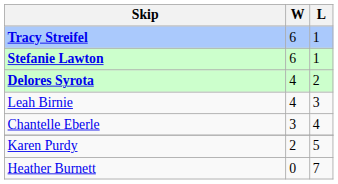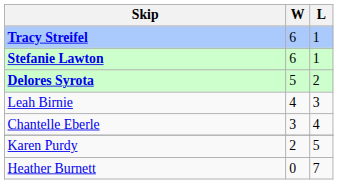 <table class="wikitable">
 <tr>
 <th bgcolor="#efefef" width="320">Skip</th>
 <th bgcolor="#efefef" width="20">W</th>
 <th bgcolor="#efefef" width="20">L</th>
 </tr>
 <tr bgcolor="#aac9fc">
 <td><strong><a href='#'>Tracy Streifel</a></strong></td>
 <td>6</td>
 <td>1</td>
 </tr>
 <tr bgcolor="#ccffcc">
 <td><strong><a href='#'>Stefanie Lawton</a></strong></td>
 <td>6</td>
 <td>1</td>
 </tr>
 <tr bgcolor="#ccffcc">
 <td><strong><a href='#'>Delores Syrota</a></strong></td>
-<td>4</td>
+<td>5</td>
 <td>2</td>
 </tr>
 <tr>
 <td><a href='#'>Leah Birnie</a></td>
 <td>4</td>
 <td>3</td>
 </tr>
 <tr>
 <td><a href='#'>Chantelle Eberle</a></td>
 <td>3</td>
 <td>4</td>
 </tr>
 <tr | >
 </tr>
 <tr>
 <td><a href='#'>Karen Purdy</a></td>
 <td>2</td>
 <td>5</td>
 </tr>
 <tr>
 <td><a href='#'>Heather Burnett</a></td>
 <td>0</td>
 <td>7</td>
 </tr>
 </table>
